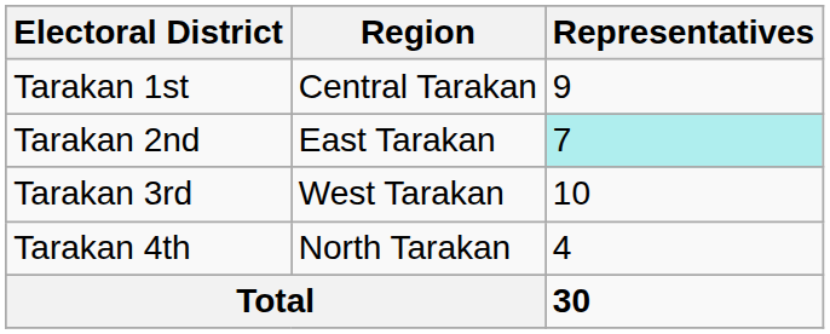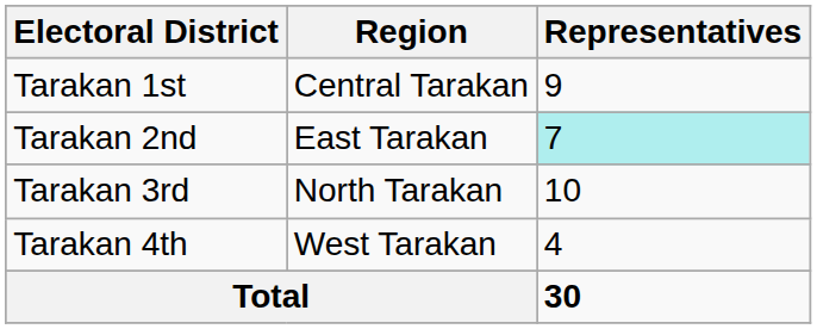 <table class="wikitable">
 <tr>
 <th>Electoral District</th>
 <th>Region</th>
 <th>Representatives</th>
 </tr>
 <tr>
 <td>Tarakan 1st</td>
 <td>Central Tarakan</td>
 <td>9</td>
 </tr>
 <tr>
 <td>Tarakan 2nd</td>
 <td>East Tarakan</td>
 <td style="background: paleturquoise;">7</td>
 </tr>
 <tr>
 <td>Tarakan 3rd</td>
-<td>West Tarakan</td>
+<td>North Tarakan</td>
 <td>10</td>
 </tr>
 <tr>
 <td>Tarakan 4th</td>
-<td>North Tarakan</td>
+<td>West Tarakan</td>
 <td>4</td>
 </tr>
 <tr>
 <th colspan="2">Total</th>
 <td><strong>30</strong></td>
 </tr>
 </table>
